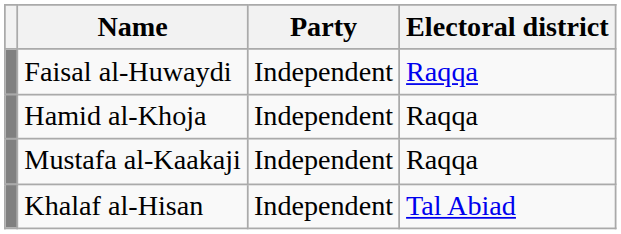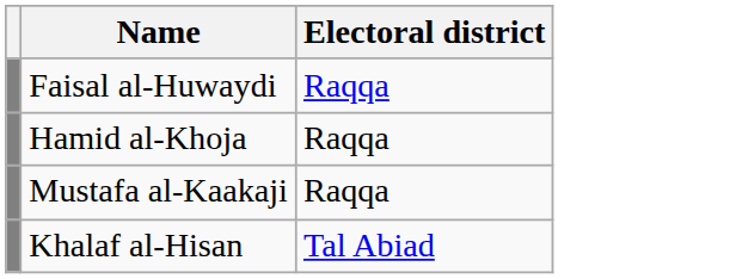 <table class="wikitable sortable">
 <tr>
 <th></th>
 <th>Name</th>
-<th>Party</th>
 <th>Electoral district</th>
 </tr>
 <tr>
 <td bgcolor="grey"></td>
 <td>Faisal al-Huwaydi</td>
-<td>Independent</td>
 <td><a href='#'>Raqqa</a></td>
 </tr>
 <tr>
 <td bgcolor="grey"></td>
 <td>Hamid al-Khoja</td>
-<td>Independent</td>
 <td>Raqqa</td>
 </tr>
 <tr>
 <td bgcolor="grey"></td>
 <td>Mustafa al-Kaakaji</td>
-<td>Independent</td>
 <td>Raqqa</td>
 </tr>
 <tr>
 <td bgcolor="grey"></td>
 <td>Khalaf al-Hisan</td>
-<td>Independent</td>
 <td><a href='#'>Tal Abiad</a></td>
 </tr>
 </table>
